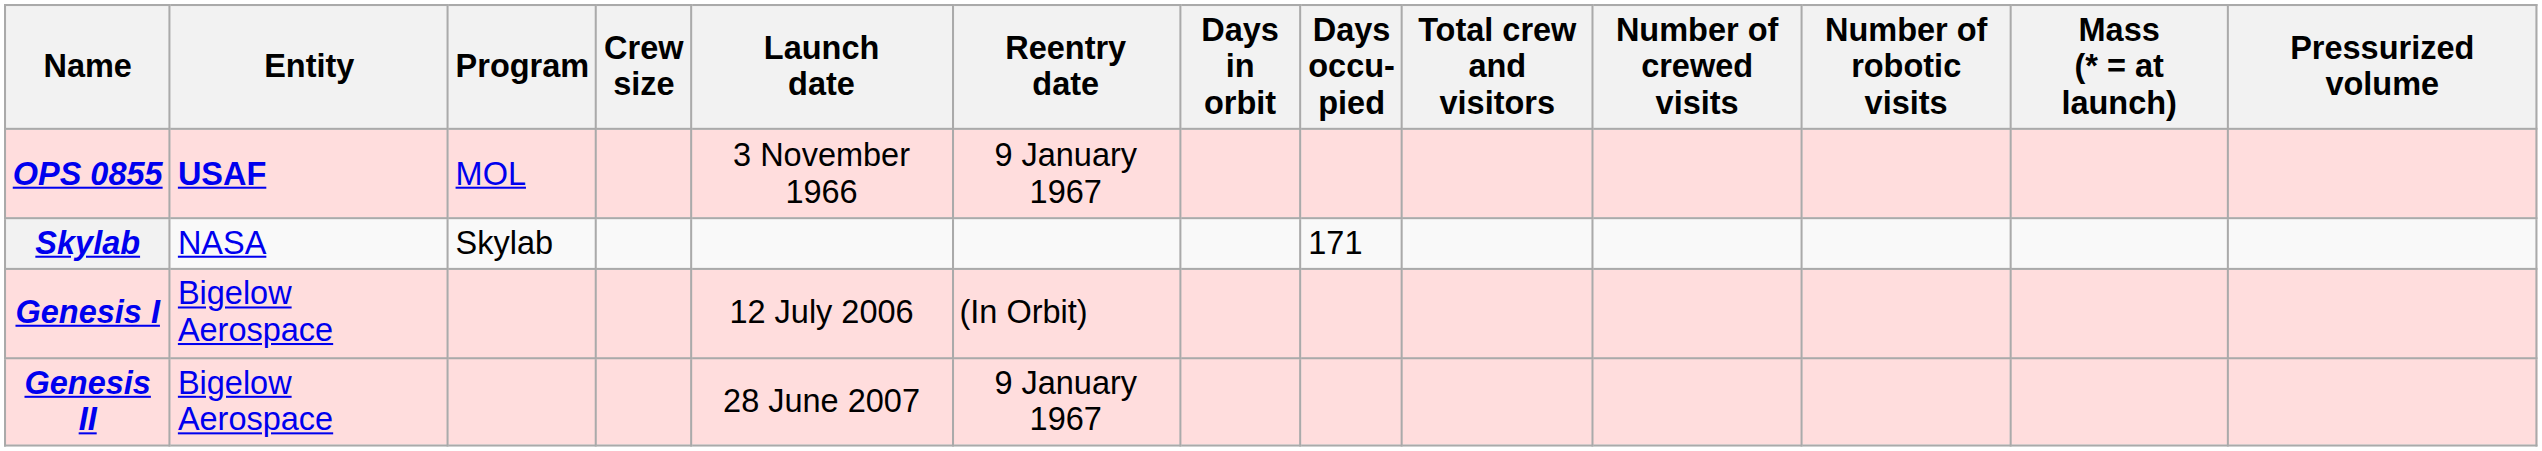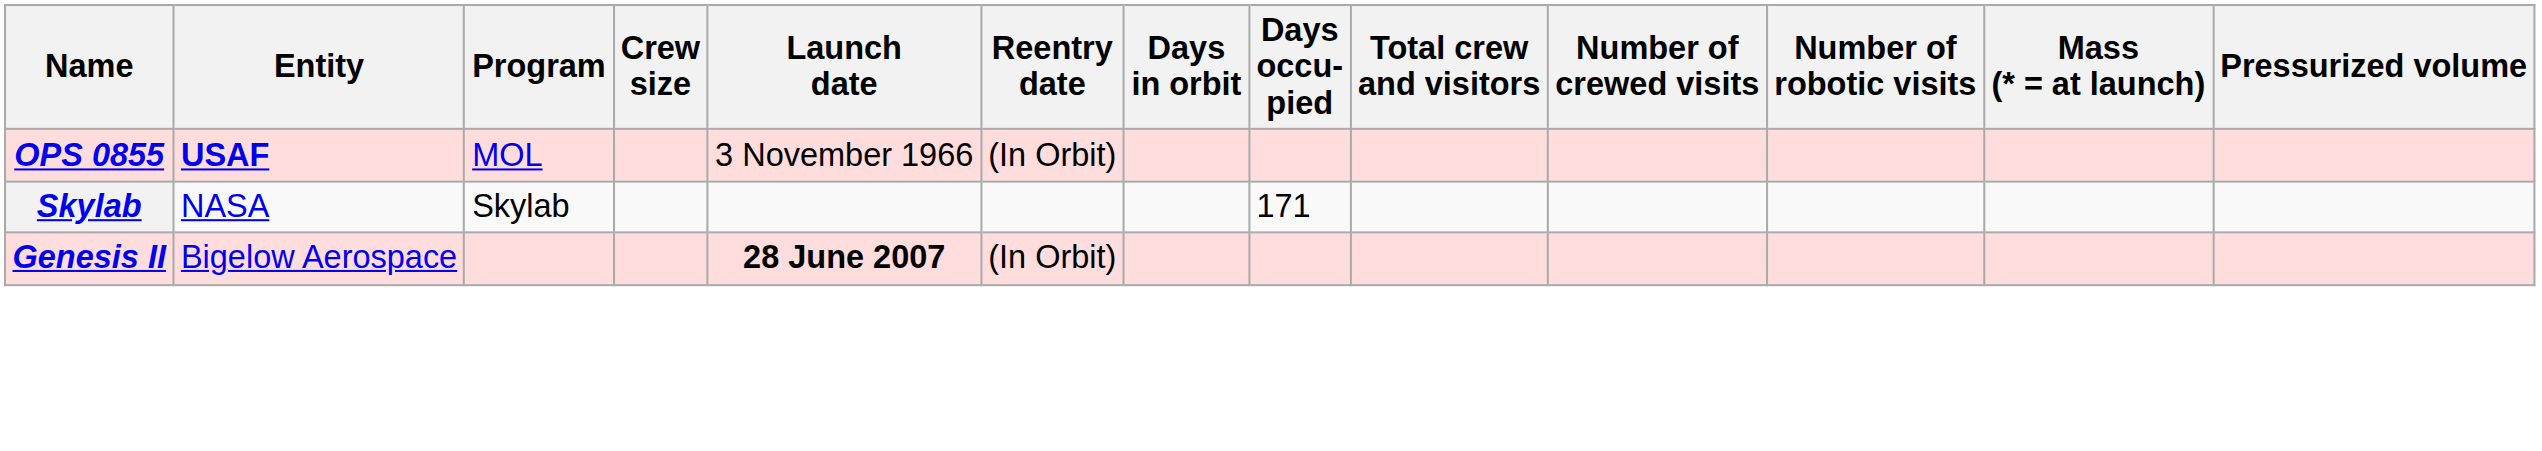 <table class="sortable wikitable plainrowheaders">
 <tr>
 <th scope="col">Name</th>
 <th scope="col">Entity</th>
 <th scope="col">Program</th>
 <th scope="col">Crew <br> size</th>
 <th scope="col">Launch <br> date</th>
 <th scope="col">Reentry <br> date</th>
 <th scope="col">Days<br>in orbit</th>
 <th scope="col">Days<br>occu-<br>pied</th>
 <th scope="col">Total crew<br>and visitors</th>
 <th scope="col">Number of<br>crewed visits</th>
 <th scope="col">Number of<br>robotic visits</th>
 <th scope="col">Mass <br> (* = at launch)</th>
 <th scope="col">Pressurized volume <br></th>
 </tr>
 <tr style="background:#fdd">
 <th scope="row" style="background:#fdd"><em><a href='#'>OPS 0855</a></em></th>
 <td><strong> <a href='#'>USAF</a></strong></td>
 <td><a href='#'>MOL</a></td>
 <td></td>
 <td align="center">3 November 1966</td>
-<td align="center">9 January 1967</td>
+<td>(In Orbit)</td>
 <td></td>
 <td></td>
 <td></td>
 <td></td>
 <td></td>
 <td></td>
 <td></td>
 </tr>
 <tr>
 <th scope="row"><em><a href='#'>Skylab</a></em></th>
 <td> <a href='#'>NASA</a></td>
 <td>Skylab</td>
 <td align="center"></td>
 <td align="center"></td>
 <td align="center"></td>
 <td></td>
 <td>171</td>
 <td></td>
 <td></td>
 <td></td>
 <td></td>
 <td></td>
 </tr>
 <tr style="background:#fdd">
-<th scope="row" style="background:#fdd"><em><a href='#'>Genesis I</a></em></th>
+<th scope="row" style="background:#fdd"><em><a href='#'>Genesis II</a></em></th>
 <td> <a href='#'>Bigelow Aerospace</a></td>
 <td></td>
 <td></td>
-<td align="center">12 July 2006</td>
+<td align="center"><strong>28 June 2007</strong></td>
 <td>(In Orbit)</td>
 <td></td>
 <td></td>
 <td></td>
 <td></td>
 <td></td>
 <td></td>
 <td></td>
 </tr>
-<tr style="background:#fdd">
-<th scope="row" style="background:#fdd"><em><a href='#'>Genesis II</a></em></th>
-<td> <a href='#'>Bigelow Aerospace</a></td>
-<td></td>
-<td></td>
-<td align="center">28 June 2007</td>
-<td align="center">9 January 1967</td>
-<td></td>
-<td></td>
-<td></td>
-<td></td>
-<td></td>
-<td></td>
-<td></td>
-</tr>
 </table>
